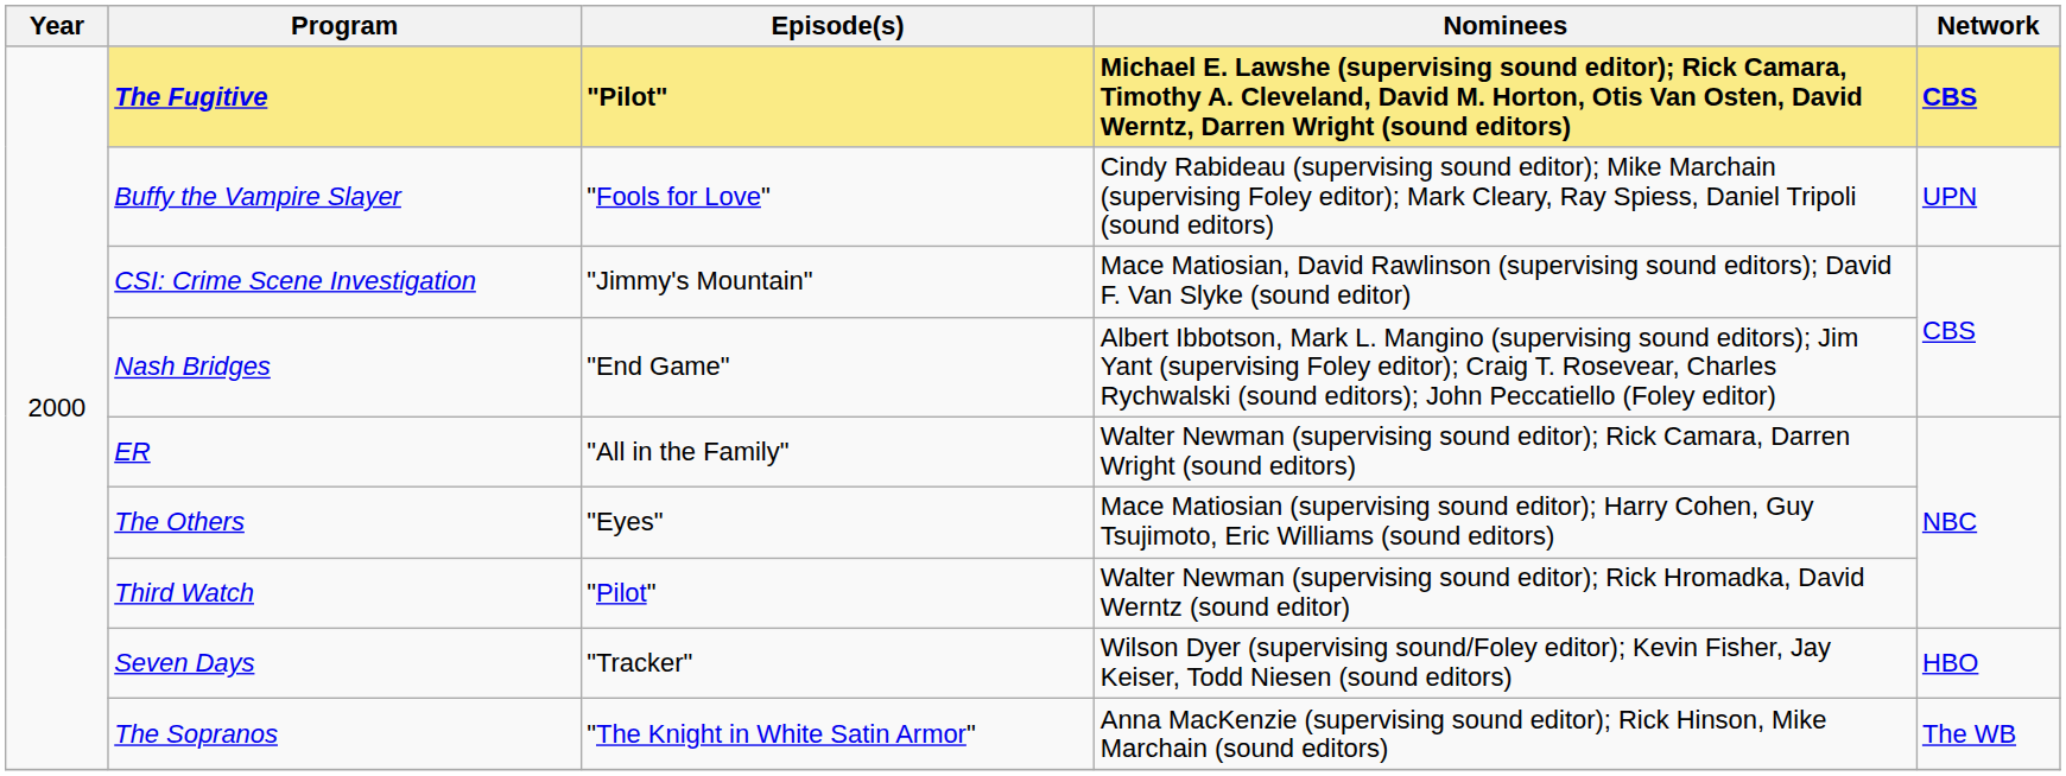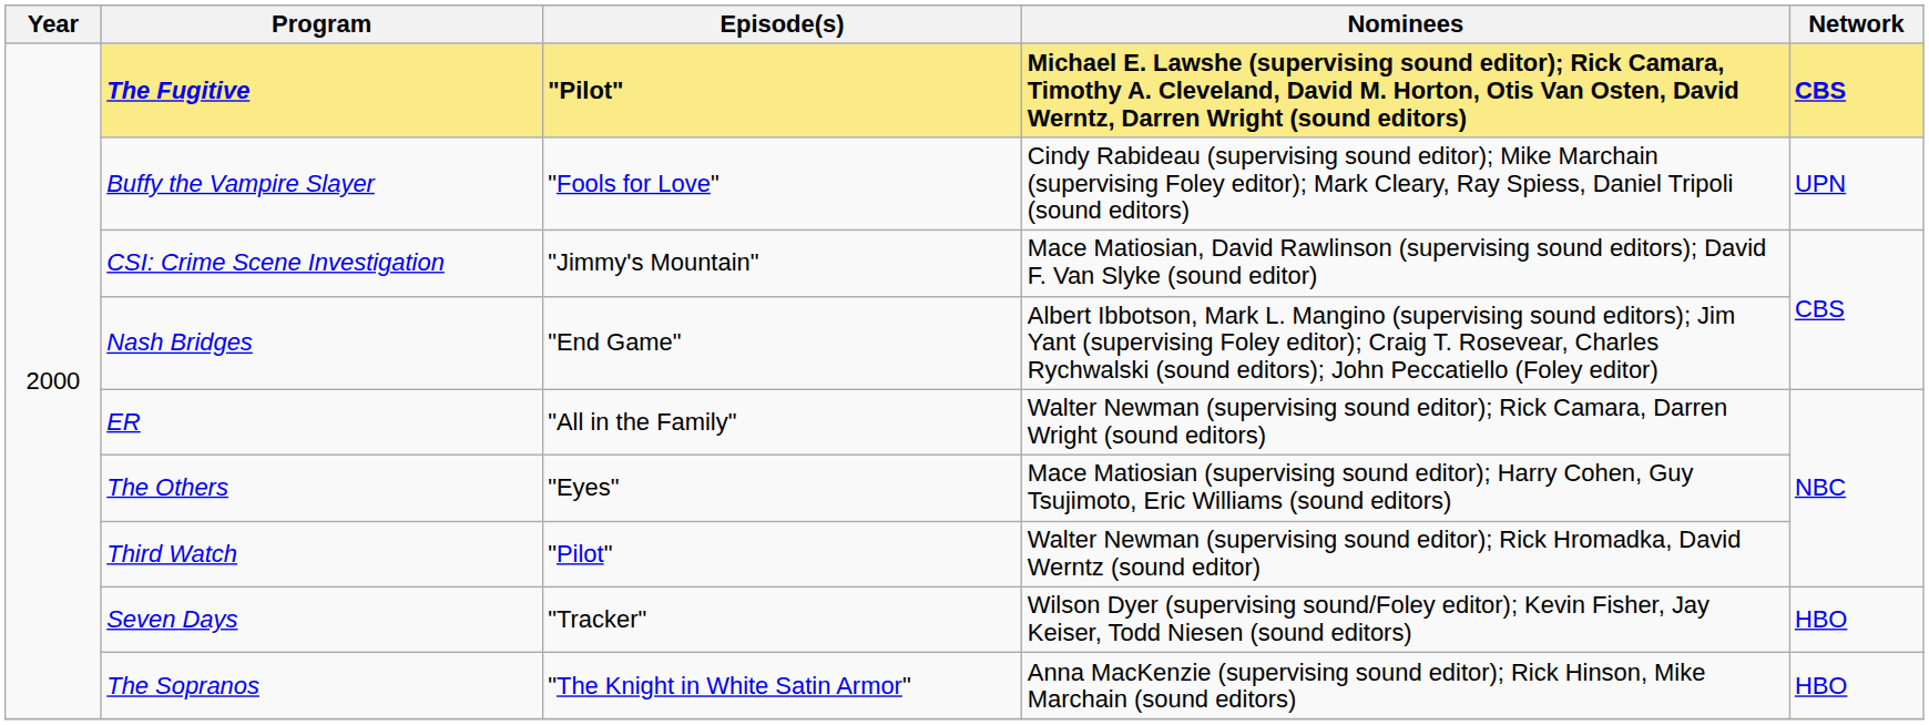 <table class="wikitable" style="width:100%">
 <tr bgcolor="#bebebe">
 <th width="5%">Year</th>
 <th width="23%">Program</th>
 <th width="25%">Episode(s)</th>
 <th width="40%">Nominees</th>
 <th width="7%">Network</th>
 </tr>
 <tr>
 <td rowspan="9" style="text-align:center;">2000<br></td>
 <td style="background:#FAEB86;"><strong><em><a href='#'>The Fugitive</a></em></strong></td>
 <td style="background:#FAEB86;"><strong>"Pilot" </strong></td>
 <td style="background:#FAEB86;"><strong>Michael E. Lawshe (supervising sound editor); Rick Camara, Timothy A. Cleveland, David M. Horton, Otis Van Osten, David Werntz, Darren Wright (sound editors)</strong></td>
 <td style="background:#FAEB86;"><strong><a href='#'>CBS</a></strong></td>
 </tr>
 <tr>
 <td><em><a href='#'>Buffy the Vampire Slayer</a></em></td>
 <td>"<a href='#'>Fools for Love</a>"</td>
 <td>Cindy Rabideau (supervising sound editor); Mike Marchain (supervising Foley editor); Mark Cleary, Ray Spiess, Daniel Tripoli (sound editors)</td>
 <td><a href='#'>UPN</a></td>
 </tr>
 <tr>
 <td><em><a href='#'>CSI: Crime Scene Investigation</a></em></td>
 <td>"Jimmy's Mountain"</td>
 <td>Mace Matiosian, David Rawlinson (supervising sound editors); David F. Van Slyke (sound editor)</td>
 <td rowspan="2"><a href='#'>CBS</a></td>
 </tr>
 <tr>
 <td><em><a href='#'>Nash Bridges</a></em></td>
 <td>"End Game"</td>
 <td>Albert Ibbotson, Mark L. Mangino (supervising sound editors); Jim Yant (supervising Foley editor); Craig T. Rosevear, Charles Rychwalski (sound editors); John Peccatiello (Foley editor)</td>
 </tr>
 <tr>
 <td><em><a href='#'>ER</a></em></td>
 <td>"All in the Family"</td>
 <td>Walter Newman (supervising sound editor); Rick Camara, Darren Wright (sound editors)</td>
 <td rowspan="3"><a href='#'>NBC</a></td>
 </tr>
 <tr>
 <td><em><a href='#'>The Others</a></em></td>
 <td>"Eyes"</td>
 <td>Mace Matiosian (supervising sound editor); Harry Cohen, Guy Tsujimoto, Eric Williams (sound editors)</td>
 </tr>
 <tr>
 <td><em><a href='#'>Third Watch</a></em></td>
 <td>"<a href='#'>Pilot</a>"</td>
 <td>Walter Newman (supervising sound editor); Rick Hromadka, David Werntz (sound editor)</td>
 </tr>
 <tr>
 <td><em><a href='#'>Seven Days</a></em></td>
 <td>"Tracker"</td>
 <td>Wilson Dyer (supervising sound/Foley editor); Kevin Fisher, Jay Keiser, Todd Niesen (sound editors)</td>
 <td><a href='#'>HBO</a></td>
 </tr>
 <tr>
 <td><em><a href='#'>The Sopranos</a></em></td>
 <td>"<a href='#'>The Knight in White Satin Armor</a>"</td>
 <td>Anna MacKenzie (supervising sound editor); Rick Hinson, Mike Marchain (sound editors)</td>
-<td><a href='#'>The WB</a></td>
+<td><a href='#'>HBO</a></td>
 </tr>
 <tr>
 </tr>
 </table>
